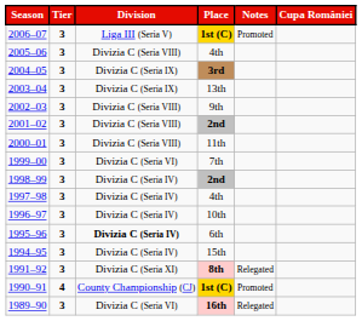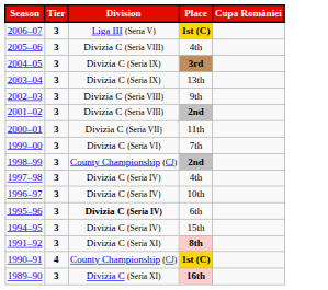 <table class="wikitable" style="text-align:center; font-size:90%">
 <tr>
 <th style="background:#e40b01;color:#FFFFFF;border:2px solid #000000;">Season</th>
 <th style="background:#e40b01;color:#FFFFFF;border:2px solid #000000;">Tier</th>
 <th style="background:#e40b01;color:#FFFFFF;border:2px solid #000000;">Division</th>
 <th style="background:#e40b01;color:#FFFFFF;border:2px solid #000000;">Place</th>
-<th style="background:#e40b01;color:#FFFFFF;border:2px solid #000000;">Notes</th>
 <th style="background:#e40b01;color:#FFFFFF;border:2px solid #000000;">Cupa României</th>
 </tr>
 <tr>
 <td><a href='#'>2006–07</a></td>
 <td><strong>3</strong></td>
 <td><a href='#'>Liga III</a> <small>(Seria V)</small></td>
 <td align=center bgcolor=gold><strong>1st (C)</strong></td>
-<td><small>Promoted</small></td>
 <td></td>
 </tr>
 <tr>
 <td><a href='#'>2005–06</a></td>
 <td><strong>3</strong></td>
 <td>Divizia C <small>(Seria VIII)</small></td>
 <td>4th</td>
 <td></td>
-<td></td>
 </tr>
 <tr>
 <td><a href='#'>2004–05</a></td>
 <td><strong>3</strong></td>
 <td>Divizia C <small>(Seria IX)</small></td>
 <td align=center bgcolor=#BF8D5B><strong>3rd</strong></td>
-<td></td>
 <td></td>
 </tr>
 <tr>
 <td><a href='#'>2003–04</a></td>
 <td><strong>3</strong></td>
 <td>Divizia C <small>(Seria IX)</small></td>
 <td>13th</td>
 <td></td>
-<td></td>
 </tr>
 <tr>
 <td><a href='#'>2002–03</a></td>
 <td><strong>3</strong></td>
 <td>Divizia C <small>(Seria VIII)</small></td>
 <td>9th</td>
-<td></td>
 <td></td>
 </tr>
 <tr>
 <td><a href='#'>2001–02</a></td>
 <td><strong>3</strong></td>
 <td>Divizia C <small>(Seria VIII)</small></td>
 <td align=center bgcolor=silver><strong>2nd</strong></td>
 <td></td>
-<td></td>
 </tr>
 <tr>
 <td><a href='#'>2000–01</a></td>
 <td><strong>3</strong></td>
-<td>Divizia C <small>(Seria VIII)</small></td>
+<td>Divizia C <small>(Seria VII)</small></td>
 <td>11th</td>
-<td></td>
 <td></td>
 </tr>
 <tr>
 <td><a href='#'>1999–00</a></td>
 <td><strong>3</strong></td>
 <td>Divizia C <small>(Seria VI)</small></td>
 <td>7th</td>
 <td></td>
-<td></td>
 </tr>
 <tr>
 <td><a href='#'>1998–99</a></td>
 <td><strong>3</strong></td>
-<td>Divizia C <small>(Seria IV)</small></td>
+<td><a href='#'>County Championship</a> <small>(<a href='#'>CJ</a>)</small></td>
 <td align=center bgcolor=silver><strong>2nd</strong></td>
-<td></td>
 <td></td>
 </tr>
 <tr>
 <td><a href='#'>1997–98</a></td>
 <td><strong>3</strong></td>
 <td>Divizia C <small>(Seria IV)</small></td>
 <td>4th</td>
 <td></td>
-<td></td>
 </tr>
 <tr>
 <td><a href='#'>1996–97</a></td>
 <td><strong>3</strong></td>
 <td>Divizia C <small>(Seria IV)</small></td>
 <td>10th</td>
-<td></td>
 <td></td>
 </tr>
 <tr>
 <td><a href='#'>1995–96</a></td>
 <td><strong>3</strong></td>
 <td><strong>Divizia C <small>(Seria IV)</small></strong></td>
 <td>6th</td>
 <td></td>
-<td></td>
 </tr>
 <tr>
 <td><a href='#'>1994–95</a></td>
 <td><strong>3</strong></td>
 <td>Divizia C <small>(Seria IV)</small></td>
 <td>15th</td>
 <td></td>
-<td></td>
 </tr>
 <tr>
 <td><a href='#'>1991–92</a></td>
 <td><strong>3</strong></td>
 <td>Divizia C <small>(Seria XI)</small></td>
 <td align=center bgcolor=#FFCCCC><strong>8th</strong></td>
-<td><small>Relegated</small></td>
 <td></td>
 </tr>
 <tr>
 <td><a href='#'>1990–91</a></td>
 <td><strong>4</strong></td>
 <td><a href='#'>County Championship</a> <small>(<a href='#'>CJ</a>)</small></td>
 <td align=center bgcolor=gold><strong>1st (C)</strong></td>
-<td><small>Promoted</small></td>
 <td></td>
 </tr>
 <tr>
 <td><a href='#'>1989–90</a></td>
 <td><strong>3</strong></td>
-<td>Divizia C <small>(Seria VI)</small></td>
+<td><a href='#'>Divizia C</a> <small>(Seria XI)</small></td>
 <td align=center bgcolor=#FFCCCC><strong>16th</strong></td>
-<td><small>Relegated</small></td>
 <td></td>
 </tr>
 </table>
